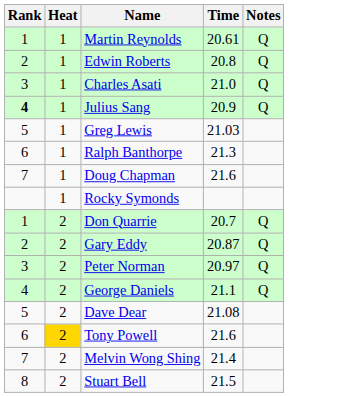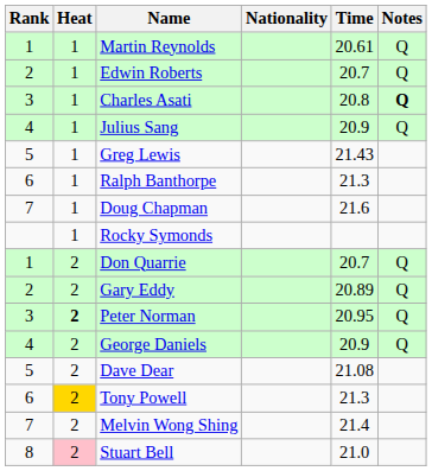 <table class="wikitable sortable" style="text-align:center;">
 <tr>
 <th scope=col>Rank</th>
 <th scope=col>Heat</th>
 <th scope=col>Name</th>
+<th scope=col>Nationality</th>
 <th scope=col>Time</th>
 <th scope=col>Notes</th>
 </tr>
 <tr style="background-color: #ccffcc;">
 <td>1</td>
 <td>1</td>
 <td style="text-align:left;"><a href='#'>Martin Reynolds</a></td>
+<td style="text-align:left;"></td>
 <td>20.61</td>
 <td>Q</td>
 </tr>
 <tr style="background-color: #ccffcc;">
 <td>2</td>
 <td>1</td>
 <td style="text-align:left;"><a href='#'>Edwin Roberts</a></td>
-<td>20.8</td>
+<td style="text-align:left;"></td>
+<td>20.7</td>
 <td>Q</td>
 </tr>
 <tr style="background-color: #ccffcc;">
 <td>3</td>
 <td>1</td>
 <td style="text-align:left;"><a href='#'>Charles Asati</a></td>
-<td>21.0</td>
-<td>Q</td>
+<td style="text-align:left;"></td>
+<td>20.8</td>
+<td><strong>Q</strong></td>
 </tr>
 <tr style="background-color: #ccffcc;">
-<td><strong>4</strong></td>
+<td>4</td>
 <td>1</td>
 <td style="text-align:left;"><a href='#'>Julius Sang</a></td>
+<td style="text-align:left;"></td>
 <td>20.9</td>
 <td>Q</td>
 </tr>
 <tr>
 <td>5</td>
 <td>1</td>
 <td style="text-align:left;"><a href='#'>Greg Lewis</a></td>
-<td>21.03</td>
+<td style="text-align:left;"></td>
+<td>21.43</td>
 <td></td>
 </tr>
 <tr>
 <td>6</td>
 <td>1</td>
 <td style="text-align:left;"><a href='#'>Ralph Banthorpe</a></td>
+<td style="text-align:left;"></td>
 <td>21.3</td>
 <td></td>
 </tr>
 <tr>
 <td>7</td>
 <td>1</td>
 <td style="text-align:left;"><a href='#'>Doug Chapman</a></td>
+<td style="text-align:left;"></td>
 <td>21.6</td>
 <td></td>
 </tr>
 <tr>
 <td></td>
 <td>1</td>
 <td style="text-align:left;"><a href='#'>Rocky Symonds</a></td>
+<td style="text-align:left;"></td>
 <td></td>
 <td></td>
 </tr>
 <tr style="background-color: #ccffcc;">
 <td>1</td>
 <td>2</td>
 <td style="text-align:left;"><a href='#'>Don Quarrie</a></td>
+<td style="text-align:left;"></td>
 <td>20.7</td>
 <td>Q</td>
 </tr>
 <tr style="background-color: #ccffcc;">
 <td>2</td>
 <td>2</td>
 <td style="text-align:left;"><a href='#'>Gary Eddy</a></td>
-<td>20.87</td>
+<td style="text-align:left;"></td>
+<td>20.89</td>
 <td>Q</td>
 </tr>
 <tr style="background-color: #ccffcc;">
 <td>3</td>
-<td>2</td>
+<td><strong>2</strong></td>
 <td style="text-align:left;"><a href='#'>Peter Norman</a></td>
-<td>20.97</td>
+<td style="text-align:left;"></td>
+<td>20.95</td>
 <td>Q</td>
 </tr>
 <tr style="background-color: #ccffcc;">
 <td>4</td>
 <td>2</td>
 <td style="text-align:left;"><a href='#'>George Daniels</a></td>
-<td>21.1</td>
+<td style="text-align:left;"></td>
+<td>20.9</td>
 <td>Q</td>
 </tr>
 <tr>
 <td>5</td>
 <td>2</td>
 <td style="text-align:left;"><a href='#'>Dave Dear</a></td>
+<td style="text-align:left;"></td>
 <td>21.08</td>
 <td></td>
 </tr>
 <tr>
 <td>6</td>
 <td style="background: gold;">2</td>
 <td style="text-align:left;"><a href='#'>Tony Powell</a></td>
-<td>21.6</td>
+<td style="text-align:left;"></td>
+<td>21.3</td>
 <td></td>
 </tr>
 <tr>
 <td>7</td>
 <td>2</td>
 <td style="text-align:left;"><a href='#'>Melvin Wong Shing</a></td>
+<td style="text-align:left;"></td>
 <td>21.4</td>
 <td></td>
 </tr>
 <tr>
 <td>8</td>
-<td>2</td>
+<td style="background: pink;">2</td>
 <td style="text-align:left;"><a href='#'>Stuart Bell</a></td>
-<td>21.5</td>
+<td style="text-align:left;"></td>
+<td>21.0</td>
 <td></td>
 </tr>
 </table>
